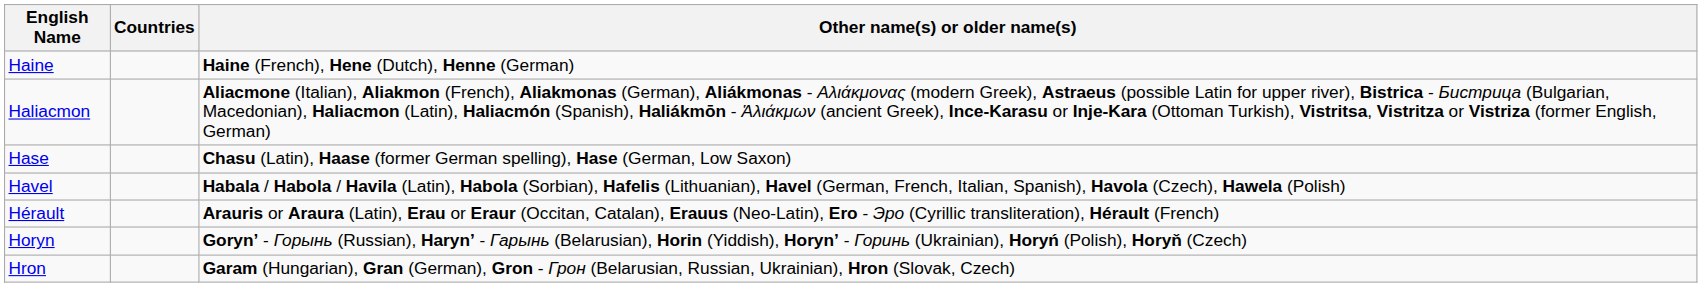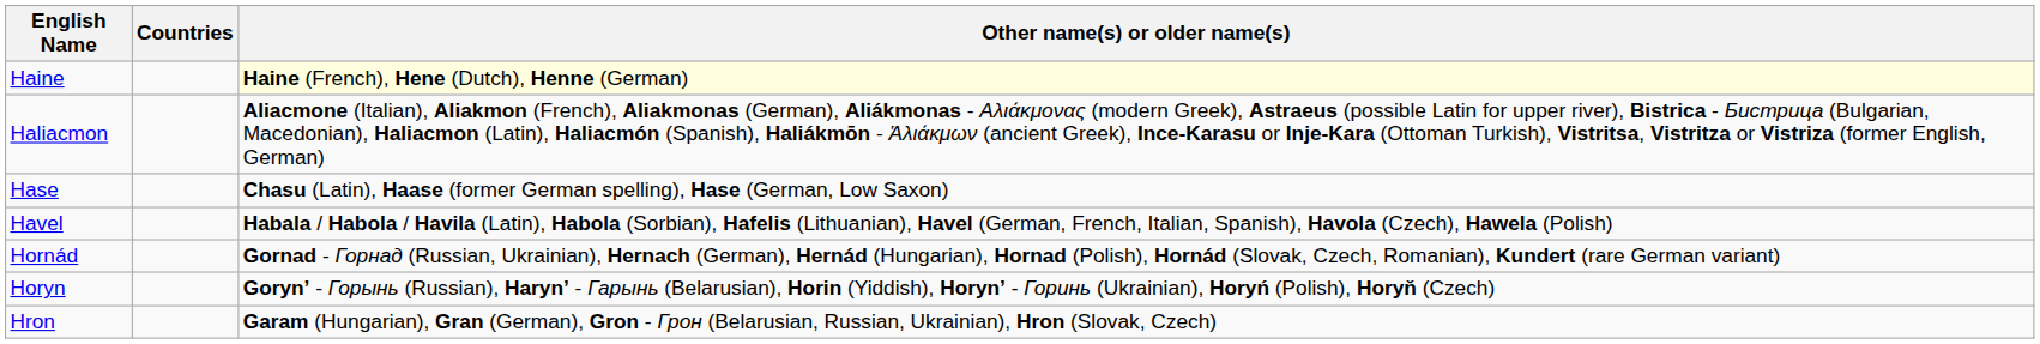 <table class=wikitable>
 <tr>
 <th>English Name</th>
 <th>Countries</th>
 <th>Other name(s) or older name(s)</th>
 </tr>
 <tr>
 <td><a href='#'>Haine</a></td>
 <td> </td>
-<td><strong>Haine</strong> (French), <strong>Hene</strong> (Dutch), <strong>Henne</strong> (German)</td>
+<td style="background: lightyellow;"><strong>Haine</strong> (French), <strong>Hene</strong> (Dutch), <strong>Henne</strong> (German)</td>
 </tr>
 <tr>
 <td><a href='#'>Haliacmon</a></td>
 <td></td>
 <td><strong>Aliacmone</strong> (Italian), <strong>Aliakmon</strong> (French), <strong>Aliakmonas</strong> (German), <strong>Aliákmonas</strong> - <em>Αλιάκμονας</em> (modern Greek), <strong>Astraeus</strong> (possible Latin for upper river), <strong>Bistrica</strong> - <em>Бистрица</em> (Bulgarian, Macedonian), <strong>Haliacmon</strong> (Latin), <strong>Haliacmón</strong> (Spanish), <strong>Haliákmōn</strong> - <em>Ἁλιάκμων</em> (ancient Greek), <strong>Ince-Karasu</strong> or <strong>Inje-Kara</strong> (Ottoman Turkish), <strong>Vistritsa</strong>, <strong>Vistritza</strong> or <strong>Vistriza</strong> (former English, German)</td>
 </tr>
 <tr>
 <td><a href='#'>Hase</a></td>
 <td></td>
 <td><strong>Chasu</strong> (Latin), <strong>Haase</strong> (former German spelling), <strong>Hase</strong> (German, Low Saxon)</td>
 </tr>
 <tr>
 <td><a href='#'>Havel</a></td>
 <td></td>
 <td><strong>Habala</strong> / <strong>Habola</strong> / <strong>Havila</strong> (Latin), <strong>Habola</strong> (Sorbian), <strong>Hafelis</strong> (Lithuanian), <strong>Havel</strong> (German, French, Italian, Spanish), <strong>Havola</strong> (Czech), <strong>Hawela</strong> (Polish)</td>
 </tr>
 <tr>
-<td><a href='#'>Hérault</a></td>
-<td></td>
-<td><strong>Arauris</strong> or <strong>Araura</strong> (Latin), <strong>Erau</strong> or <strong>Eraur</strong> (Occitan, Catalan), <strong>Erauus</strong> (Neo-Latin), <strong>Ero</strong> - <em>Эро</em> (Cyrillic transliteration), <strong>Hérault</strong> (French)</td>
+<td><a href='#'>Hornád</a></td>
+<td> </td>
+<td><strong>Gornad</strong> - <em>Горнад</em> (Russian, Ukrainian), <strong>Hernach</strong> (German), <strong>Hernád</strong> (Hungarian), <strong>Hornad</strong> (Polish), <strong>Hornád</strong> (Slovak, Czech, Romanian), <strong>Kundert</strong> (rare German variant)</td>
 </tr>
 <tr>
 <td><a href='#'>Horyn</a></td>
 <td> </td>
 <td><strong>Goryn’</strong> - <em>Горынь</em> (Russian), <strong>Haryn’</strong> - <em>Гарынь</em> (Belarusian), <strong>Horin</strong> (Yiddish), <strong>Horyn’</strong> - <em>Горинь</em> (Ukrainian), <strong>Horyń</strong> (Polish), <strong>Horyň</strong> (Czech)</td>
 </tr>
 <tr>
 <td><a href='#'>Hron</a></td>
 <td></td>
 <td><strong>Garam</strong> (Hungarian), <strong>Gran</strong> (German), <strong>Gron</strong> - <em>Грон</em> (Belarusian, Russian, Ukrainian), <strong>Hron</strong> (Slovak, Czech)</td>
 </tr>
 </table>
